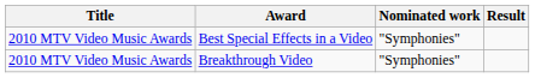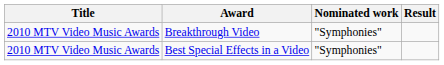 <table class="wikitable">
 <tr>
 <th>Title</th>
 <th>Award</th>
 <th>Nominated work</th>
 <th>Result</th>
 </tr>
 <tr>
 <td><a href='#'>2010 MTV Video Music Awards</a></td>
-<td><a href='#'>Best Special Effects in a Video</a></td>
+<td><a href='#'>Breakthrough Video</a></td>
 <td>"Symphonies"</td>
 <td></td>
 </tr>
 <tr>
 <td><a href='#'>2010 MTV Video Music Awards</a></td>
-<td><a href='#'>Breakthrough Video</a></td>
+<td><a href='#'>Best Special Effects in a Video</a></td>
 <td>"Symphonies"</td>
 <td></td>
 </tr>
 </table>
